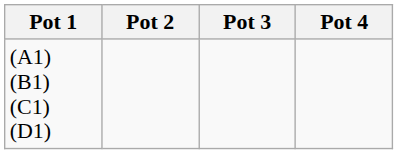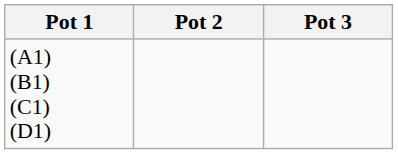 <table class="wikitable">
 <tr>
 <th width=15%>Pot 1</th>
 <th width=15%>Pot 2</th>
 <th width=15%>Pot 3</th>
-<th width=15%>Pot 4</th>
 </tr>
 <tr>
 <td> (A1)<br> (B1)<br> (C1)<br> (D1)</td>
 <td><br><br><br></td>
 <td><br><br><br></td>
-<td><br><br><br></td>
 </tr>
 </table>
